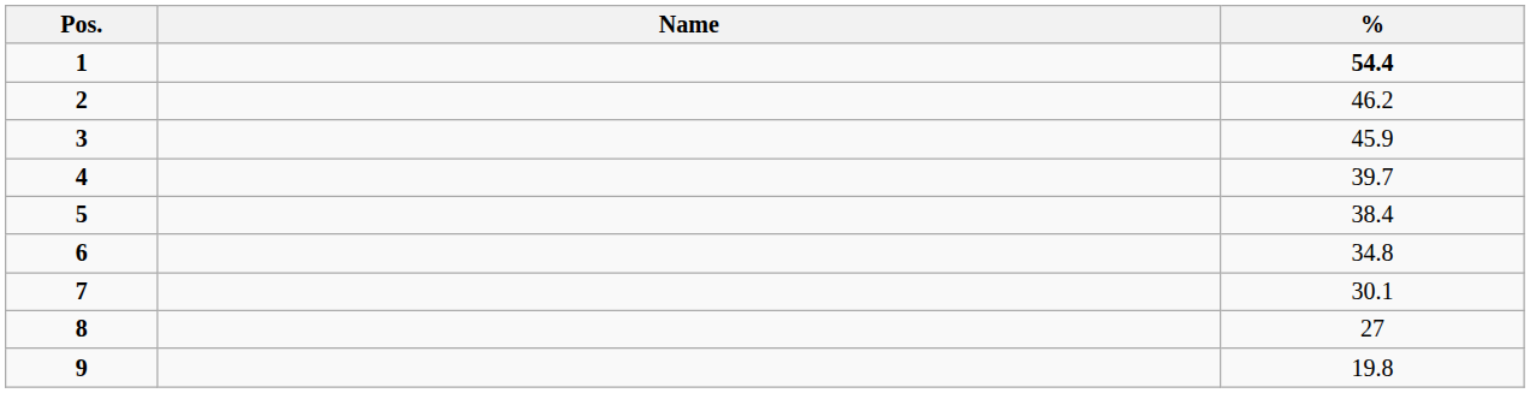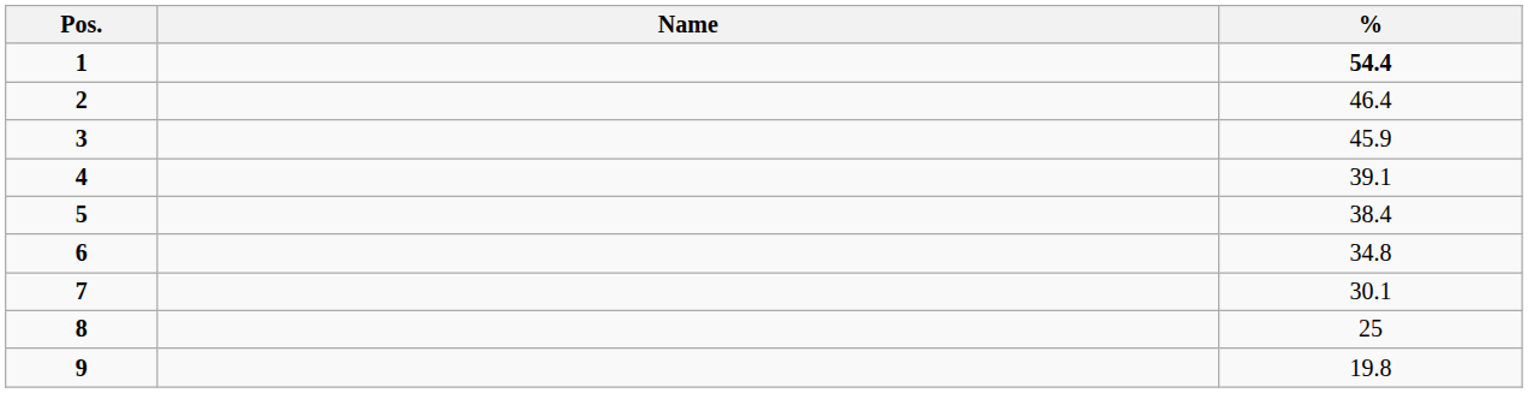 <table class="wikitable" style="width:80%;">
 <tr>
 <th style="width:10%;">Pos.</th>
 <th style="width:70%;">Name</th>
 <th style="width:20%;">%</th>
 </tr>
 <tr>
 <td align=center><strong>1</strong></td>
 <td><strong></strong></td>
 <td align=center><strong>54.4</strong></td>
 </tr>
 <tr>
 <td align=center><strong>2</strong></td>
 <td></td>
-<td align=center>46.2</td>
+<td align=center>46.4</td>
 </tr>
 <tr>
 <td align=center><strong>3</strong></td>
 <td></td>
 <td align=center>45.9</td>
 </tr>
 <tr>
 <td align=center><strong>4</strong></td>
 <td></td>
-<td align=center>39.7</td>
+<td align=center>39.1</td>
 </tr>
 <tr>
 <td align=center><strong>5</strong></td>
 <td></td>
 <td align=center>38.4</td>
 </tr>
 <tr>
 <td align=center><strong>6</strong></td>
 <td></td>
 <td align=center>34.8</td>
 </tr>
 <tr>
 <td align=center><strong>7</strong></td>
 <td></td>
 <td align=center>30.1</td>
 </tr>
 <tr>
 <td align=center><strong>8</strong></td>
 <td></td>
-<td align=center>27</td>
+<td align=center>25</td>
 </tr>
 <tr>
 <td align=center><strong>9</strong></td>
 <td></td>
 <td align=center>19.8</td>
 </tr>
 </table>
